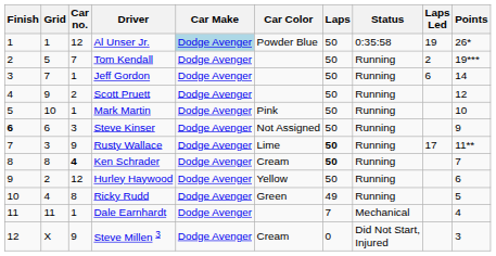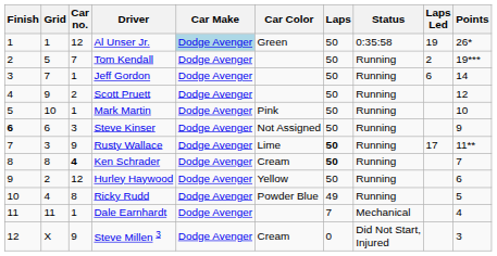 <table class="wikitable">
 <tr>
 <th>Finish</th>
 <th>Grid</th>
 <th>Car<br>no.</th>
 <th>Driver</th>
 <th>Car Make</th>
 <th>Car Color</th>
 <th>Laps</th>
 <th>Status</th>
 <th>Laps<br>Led</th>
 <th>Points</th>
 </tr>
 <tr>
 <td>1</td>
 <td>1</td>
 <td>12</td>
 <td><a href='#'>Al Unser Jr.</a></td>
 <td style="background: lightblue;"><a href='#'>Dodge Avenger</a></td>
-<td><div> Powder Blue</div></td>
+<td><div> Green</div></td>
 <td>50</td>
 <td>0:35:58</td>
 <td>19</td>
 <td>26*</td>
 </tr>
 <tr>
 <td>2</td>
 <td>5</td>
 <td>7</td>
 <td><a href='#'>Tom Kendall</a></td>
 <td><a href='#'>Dodge Avenger</a></td>
 <td><div></div></td>
 <td>50</td>
 <td>Running</td>
 <td>2</td>
 <td>19***</td>
 </tr>
 <tr>
 <td>3</td>
 <td>7</td>
 <td>1</td>
 <td><a href='#'>Jeff Gordon</a></td>
 <td><a href='#'>Dodge Avenger</a></td>
 <td><div></div></td>
 <td>50</td>
 <td>Running</td>
 <td>6</td>
 <td>14</td>
 </tr>
 <tr>
 <td>4</td>
 <td>9</td>
 <td>2</td>
 <td><a href='#'>Scott Pruett</a></td>
 <td><a href='#'>Dodge Avenger</a></td>
 <td><div></div></td>
 <td>50</td>
 <td>Running</td>
 <td></td>
 <td>12</td>
 </tr>
 <tr>
 <td>5</td>
 <td>10</td>
 <td>1</td>
 <td><a href='#'>Mark Martin</a></td>
 <td><a href='#'>Dodge Avenger</a></td>
 <td><div> Pink</div></td>
 <td>50</td>
 <td>Running</td>
 <td></td>
 <td>10</td>
 </tr>
 <tr>
 <td><strong>6</strong></td>
 <td>6</td>
 <td>3</td>
 <td><a href='#'>Steve Kinser</a></td>
 <td><a href='#'>Dodge Avenger</a></td>
 <td>Not Assigned</td>
 <td>50</td>
 <td>Running</td>
 <td></td>
 <td>9</td>
 </tr>
 <tr>
 <td>7</td>
 <td>3</td>
 <td>9</td>
 <td><a href='#'>Rusty Wallace</a></td>
 <td><a href='#'>Dodge Avenger</a></td>
 <td><div> Lime</div></td>
 <td><strong>50</strong></td>
 <td>Running</td>
 <td>17</td>
 <td>11**</td>
 </tr>
 <tr>
 <td>8</td>
 <td>8</td>
 <td><strong>4</strong></td>
 <td><a href='#'>Ken Schrader</a></td>
 <td><a href='#'>Dodge Avenger</a></td>
 <td><div> Cream</div></td>
 <td><strong>50</strong></td>
 <td>Running</td>
 <td></td>
 <td>7</td>
 </tr>
 <tr>
 <td>9</td>
 <td>2</td>
 <td>12</td>
 <td><a href='#'>Hurley Haywood</a></td>
 <td><a href='#'>Dodge Avenger</a></td>
 <td><div> Yellow</div></td>
 <td>50</td>
 <td>Running</td>
 <td></td>
 <td>6</td>
 </tr>
 <tr>
 <td>10</td>
 <td>4</td>
 <td>8</td>
 <td><a href='#'>Ricky Rudd</a></td>
 <td><a href='#'>Dodge Avenger</a></td>
-<td><div> Green</div></td>
+<td><div> Powder Blue</div></td>
 <td>49</td>
 <td>Running</td>
 <td></td>
 <td>5</td>
 </tr>
 <tr>
 <td>11</td>
 <td>11</td>
 <td>1</td>
 <td><a href='#'>Dale Earnhardt</a></td>
 <td><a href='#'>Dodge Avenger</a></td>
 <td><div></div></td>
 <td>7</td>
 <td>Mechanical</td>
 <td></td>
 <td>4</td>
 </tr>
 <tr>
 <td>12</td>
 <td>X</td>
 <td>9</td>
 <td><a href='#'>Steve Millen</a> <sup><a href='#'>3</a></sup></td>
 <td><a href='#'>Dodge Avenger</a></td>
 <td><div> Cream</div></td>
 <td>0</td>
 <td>Did Not Start,<br>Injured</td>
 <td></td>
 <td>3</td>
 </tr>
 </table>
